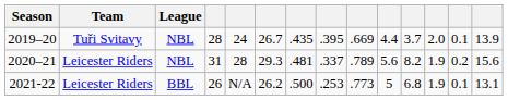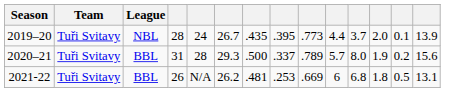 <table class="wikitable sortable" style="font-size:95%; text-align:center;">
 <tr>
 <th>Season</th>
 <th>Team</th>
 <th>League</th>
 <th></th>
 <th></th>
 <th></th>
 <th></th>
 <th></th>
 <th></th>
 <th></th>
 <th></th>
 <th></th>
 <th></th>
 <th></th>
 </tr>
 <tr>
 <td>2019–20</td>
 <td><a href='#'>Tuři Svitavy</a></td>
 <td><a href='#'>NBL</a></td>
 <td>28</td>
 <td>24</td>
 <td>26.7</td>
 <td>.435</td>
 <td>.395</td>
-<td>.669</td>
+<td>.773</td>
 <td>4.4</td>
 <td>3.7</td>
 <td>2.0</td>
 <td>0.1</td>
 <td>13.9</td>
 </tr>
 <tr>
 <td>2020–21</td>
-<td><a href='#'>Leicester Riders</a></td>
-<td><a href='#'>NBL</a></td>
+<td><a href='#'>Tuři Svitavy</a></td>
+<td><a href='#'>BBL</a></td>
 <td>31</td>
 <td>28</td>
 <td>29.3</td>
-<td>.481</td>
+<td>.500</td>
 <td>.337</td>
 <td>.789</td>
-<td>5.6</td>
-<td>8.2</td>
+<td>5.7</td>
+<td>8.0</td>
 <td>1.9</td>
 <td>0.2</td>
 <td>15.6</td>
 </tr>
 <tr>
 <td>2021-22</td>
-<td><a href='#'>Leicester Riders</a></td>
+<td><a href='#'>Tuři Svitavy</a></td>
 <td><a href='#'>BBL</a></td>
 <td>26</td>
 <td>N/A</td>
 <td>26.2</td>
-<td>.500</td>
+<td>.481</td>
 <td>.253</td>
-<td>.773</td>
-<td>5</td>
+<td>.669</td>
+<td>6</td>
 <td>6.8</td>
-<td>1.9</td>
-<td>0.1</td>
+<td>1.8</td>
+<td>0.5</td>
 <td>13.1</td>
 </tr>
 </table>
